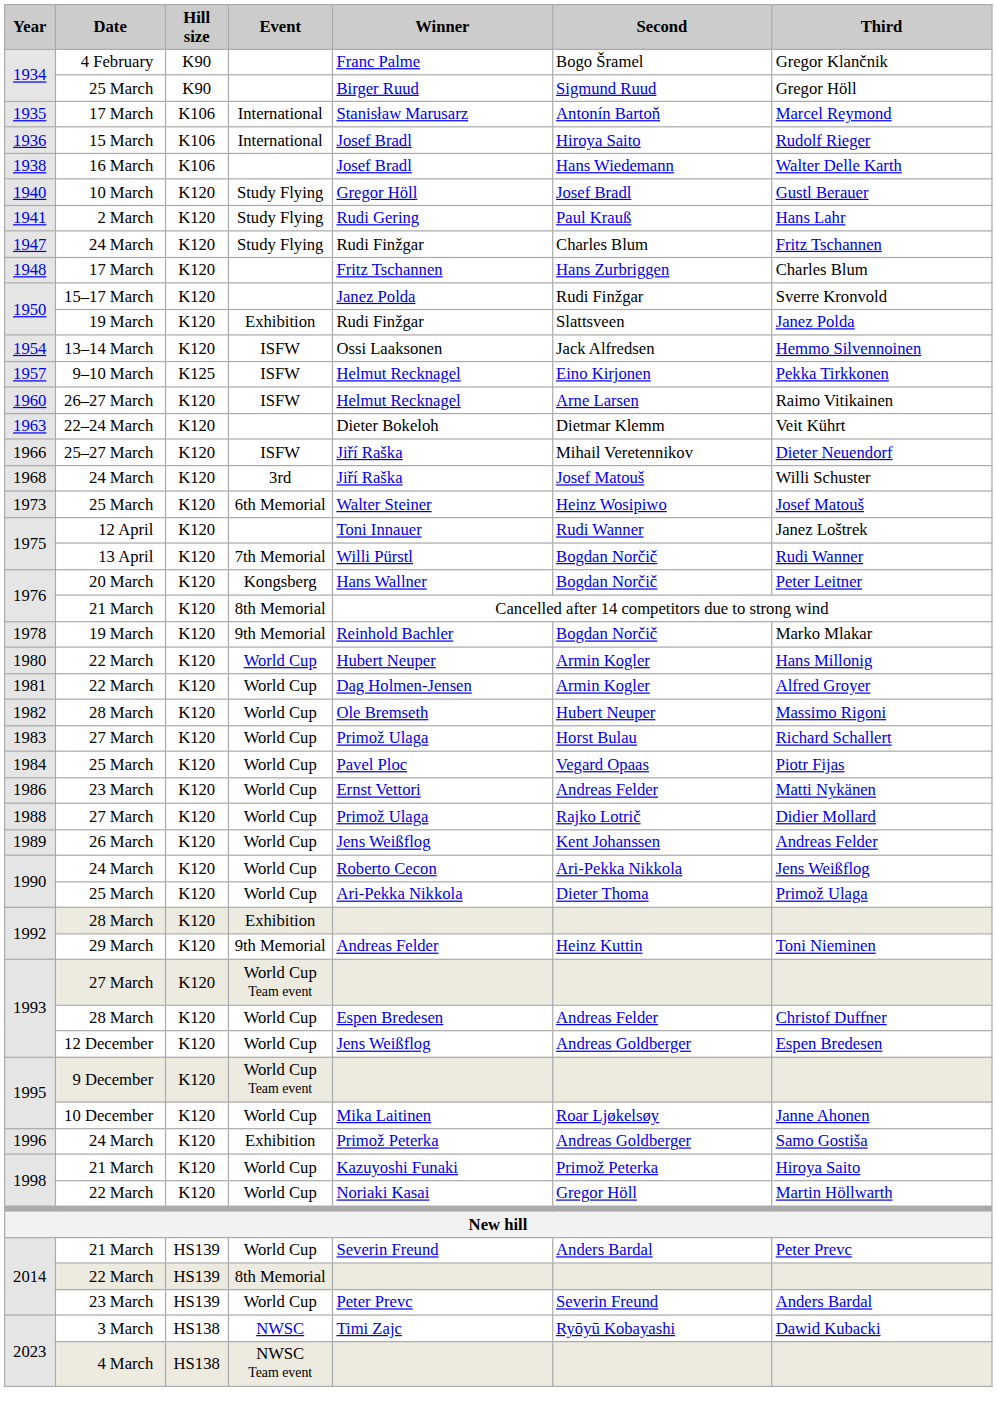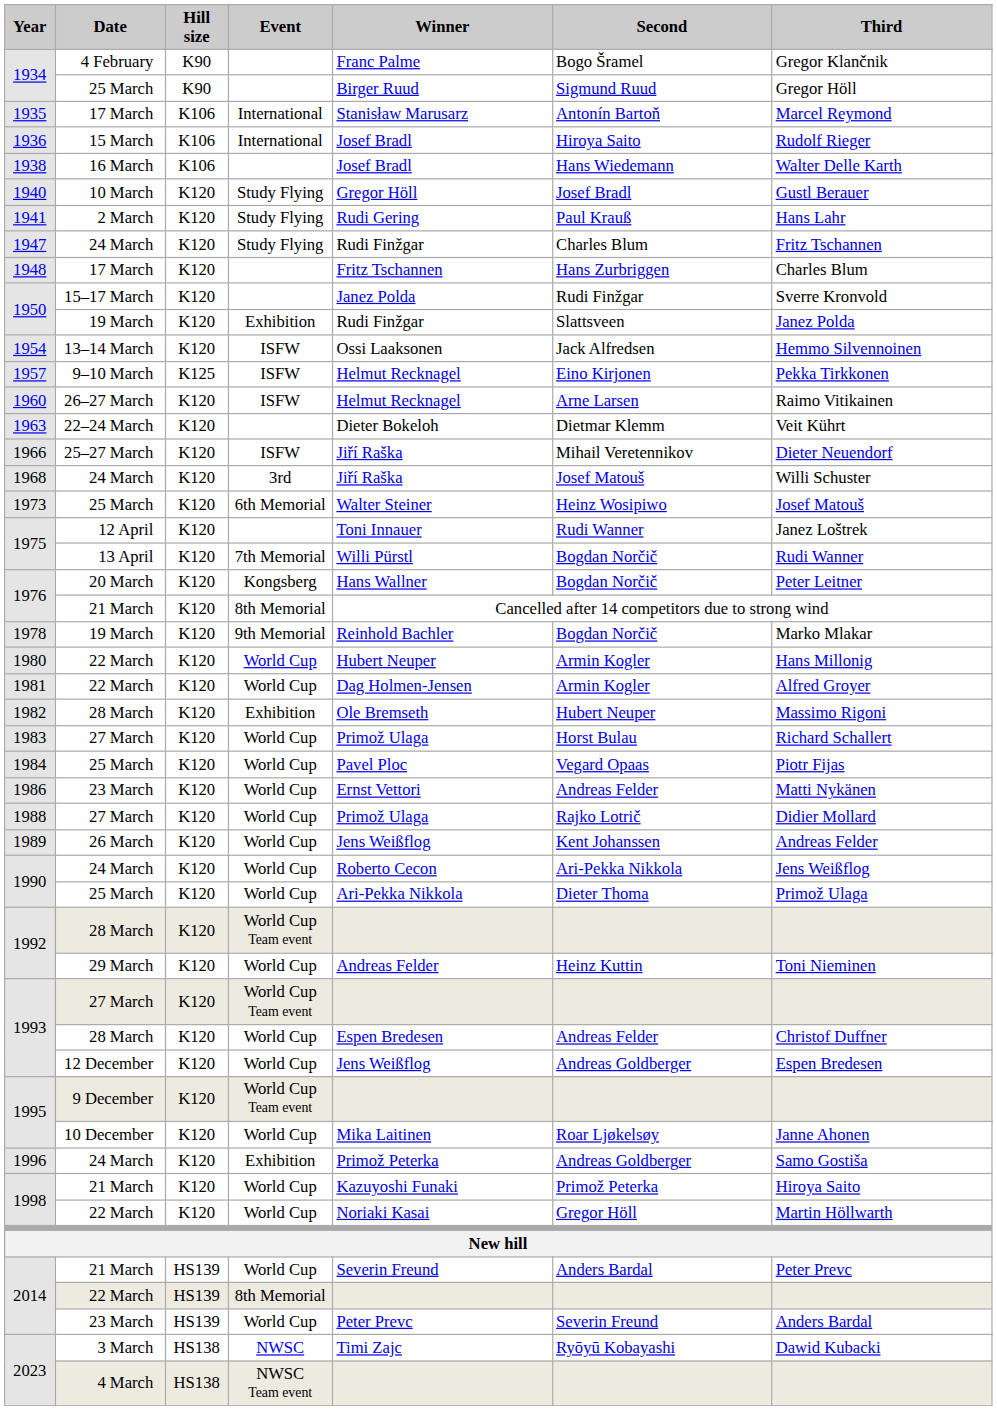 <table class="wikitable plainrowheaders" style="background:#fff; font-size:86%; line-height:15px; border:grey solid 1px; border-collapse:collapse;">
 <tr style="background:#ccc; text-align:center;">
 <th style="background:#ccc;" width="35">Year</th>
 <th style="background:#ccc;" width="85">Date</th>
 <th style="background:#ccc;" width="45">Hill size</th>
 <th style="background:#ccc;" width="80">Event</th>
 <th style="background:#ccc;" width="175">Winner</th>
 <th style="background:#ccc;" width="175">Second</th>
 <th style="background:#ccc;" width="175">Third</th>
 </tr>
 <tr>
 <td align=center bgcolor=#E5E5E5 rowspan=2><a href='#'>1934</a></td>
 <td align=right>4 February  </td>
 <td align=center>K90</td>
 <td align=center></td>
 <td> <a href='#'>Franc Palme</a></td>
 <td> Bogo Šramel</td>
 <td> Gregor Klančnik</td>
 </tr>
 <tr>
 <td align=right>25 March  </td>
 <td align=center>K90</td>
 <td align=center></td>
 <td> <a href='#'>Birger Ruud</a></td>
 <td> <a href='#'>Sigmund Ruud</a></td>
 <td> Gregor Höll</td>
 </tr>
 <tr>
 <td align=center bgcolor=#E5E5E5><a href='#'>1935</a></td>
 <td align=right>17 March  </td>
 <td align=center>K106</td>
 <td align=center>International</td>
 <td> <a href='#'>Stanisław Marusarz</a></td>
 <td> <a href='#'>Antonín Bartoň</a></td>
 <td> <a href='#'>Marcel Reymond</a></td>
 </tr>
 <tr>
 <td align=center bgcolor=#E5E5E5><a href='#'>1936</a></td>
 <td align=right>15 March  </td>
 <td align=center>K106</td>
 <td align=center>International</td>
 <td> <a href='#'>Josef Bradl</a></td>
 <td> <a href='#'>Hiroya Saito</a></td>
 <td> <a href='#'>Rudolf Rieger</a></td>
 </tr>
 <tr>
 <td align=center bgcolor=#E5E5E5><a href='#'>1938</a></td>
 <td align=right>16 March  </td>
 <td align=center>K106</td>
 <td align=center></td>
 <td> <a href='#'>Josef Bradl</a></td>
 <td> <a href='#'>Hans Wiedemann</a></td>
 <td> <a href='#'>Walter Delle Karth</a></td>
 </tr>
 <tr>
 <td align=center bgcolor=#E5E5E5><a href='#'>1940</a></td>
 <td align=right>10 March  </td>
 <td align=center>K120</td>
 <td align=center>Study Flying</td>
 <td> <a href='#'>Gregor Höll</a></td>
 <td> <a href='#'>Josef Bradl</a></td>
 <td> <a href='#'>Gustl Berauer</a></td>
 </tr>
 <tr>
 <td align=center bgcolor=#E5E5E5><a href='#'>1941</a></td>
 <td align=right>2 March  </td>
 <td align=center>K120</td>
 <td align=center>Study Flying</td>
 <td> <a href='#'>Rudi Gering</a></td>
 <td> <a href='#'>Paul Krauß</a></td>
 <td> <a href='#'>Hans Lahr</a></td>
 </tr>
 <tr>
 <td align=center bgcolor=#E5E5E5><a href='#'>1947</a></td>
 <td align=right>24 March  </td>
 <td align=center>K120</td>
 <td align=center>Study Flying</td>
 <td> Rudi Finžgar</td>
 <td> Charles Blum</td>
 <td> <a href='#'>Fritz Tschannen</a></td>
 </tr>
 <tr>
 <td align=center bgcolor=#E5E5E5><a href='#'>1948</a></td>
 <td align=right>17 March  </td>
 <td align=center>K120</td>
 <td align=center></td>
 <td> <a href='#'>Fritz Tschannen</a></td>
 <td> <a href='#'>Hans Zurbriggen</a></td>
 <td> Charles Blum</td>
 </tr>
 <tr>
 <td align=center bgcolor=#E5E5E5 rowspan=2><a href='#'>1950</a></td>
 <td align=right>15–17 March  </td>
 <td align=center>K120</td>
 <td align=center></td>
 <td> <a href='#'>Janez Polda</a></td>
 <td> Rudi Finžgar</td>
 <td> Sverre Kronvold</td>
 </tr>
 <tr>
 <td align=right>19 March  </td>
 <td align=center>K120</td>
 <td align=center>Exhibition</td>
 <td> Rudi Finžgar</td>
 <td> Slattsveen</td>
 <td> <a href='#'>Janez Polda</a></td>
 </tr>
 <tr>
 <td align=center bgcolor=#E5E5E5><a href='#'>1954</a></td>
 <td align=right>13–14 March  </td>
 <td align=center>K120</td>
 <td align=center>ISFW</td>
 <td> Ossi Laaksonen</td>
 <td> Jack Alfredsen</td>
 <td> <a href='#'>Hemmo Silvennoinen</a></td>
 </tr>
 <tr>
 <td align=center bgcolor=#E5E5E5><a href='#'>1957</a></td>
 <td align=right>9–10 March  </td>
 <td align=center>K125</td>
 <td align=center>ISFW</td>
 <td> <a href='#'>Helmut Recknagel</a></td>
 <td> <a href='#'>Eino Kirjonen</a></td>
 <td> <a href='#'>Pekka Tirkkonen</a></td>
 </tr>
 <tr>
 <td align=center bgcolor=#E5E5E5><a href='#'>1960</a></td>
 <td align=right>26–27 March  </td>
 <td align=center>K120</td>
 <td align=center>ISFW</td>
 <td> <a href='#'>Helmut Recknagel</a></td>
 <td> <a href='#'>Arne Larsen</a></td>
 <td> Raimo Vitikainen</td>
 </tr>
 <tr>
 <td align=center bgcolor=#E5E5E5><a href='#'>1963</a></td>
 <td align=right>22–24 March  </td>
 <td align=center>K120</td>
 <td align=center></td>
 <td> Dieter Bokeloh</td>
 <td> Dietmar Klemm</td>
 <td> Veit Kührt</td>
 </tr>
 <tr>
 <td align=center bgcolor=#E5E5E5>1966</td>
 <td align=right>25–27 March  </td>
 <td align=center>K120</td>
 <td align=center>ISFW</td>
 <td> <a href='#'>Jiří Raška</a></td>
 <td> Mihail Veretennikov</td>
 <td> <a href='#'>Dieter Neuendorf</a></td>
 </tr>
 <tr>
 <td align=center bgcolor=#E5E5E5>1968</td>
 <td align=right>24 March  </td>
 <td align=center>K120</td>
 <td align=center>3rd </td>
 <td> <a href='#'>Jiří Raška</a></td>
 <td> <a href='#'>Josef Matouš</a></td>
 <td> Willi Schuster</td>
 </tr>
 <tr>
 <td align=center bgcolor=#E5E5E5>1973</td>
 <td align=right>25 March  </td>
 <td align=center>K120</td>
 <td align=center>6th Memorial</td>
 <td> <a href='#'>Walter Steiner</a></td>
 <td> <a href='#'>Heinz Wosipiwo</a></td>
 <td> <a href='#'>Josef Matouš</a></td>
 </tr>
 <tr>
 <td align=center bgcolor=#E5E5E5 rowspan=2>1975</td>
 <td align=right>12 April  </td>
 <td align=center>K120</td>
 <td align=center></td>
 <td> <a href='#'>Toni Innauer</a></td>
 <td> <a href='#'>Rudi Wanner</a></td>
 <td> Janez Loštrek</td>
 </tr>
 <tr>
 <td align=right>13 April  </td>
 <td align=center>K120</td>
 <td align=center>7th Memorial</td>
 <td> <a href='#'>Willi Pürstl</a></td>
 <td> <a href='#'>Bogdan Norčič</a></td>
 <td> <a href='#'>Rudi Wanner</a></td>
 </tr>
 <tr>
 <td align=center bgcolor=#E5E5E5 rowspan=2>1976</td>
 <td align=right>20 March  </td>
 <td align=center>K120</td>
 <td align=center>Kongsberg</td>
 <td> <a href='#'>Hans Wallner</a></td>
 <td> <a href='#'>Bogdan Norčič</a></td>
 <td> <a href='#'>Peter Leitner</a></td>
 </tr>
 <tr>
 <td align=right>21 March  </td>
 <td align=center>K120</td>
 <td align=center>8th Memorial</td>
 <td colspan="3" align="center">Cancelled after 14 competitors due to strong wind</td>
 </tr>
 <tr>
 <td align=center bgcolor=#E5E5E5>1978</td>
 <td align=right>19 March  </td>
 <td align=center>K120</td>
 <td align=center>9th Memorial</td>
 <td> <a href='#'>Reinhold Bachler</a></td>
 <td> <a href='#'>Bogdan Norčič</a></td>
 <td> Marko Mlakar</td>
 </tr>
 <tr>
 <td align=center bgcolor=#E5E5E5>1980</td>
 <td align=right>22 March  </td>
 <td align=center>K120</td>
 <td align=center><a href='#'>World Cup</a></td>
 <td> <a href='#'>Hubert Neuper</a></td>
 <td> <a href='#'>Armin Kogler</a></td>
 <td> <a href='#'>Hans Millonig</a></td>
 </tr>
 <tr>
 <td align=center bgcolor=#E5E5E5>1981</td>
 <td align=right>22 March  </td>
 <td align=center>K120</td>
 <td align=center>World Cup</td>
 <td> <a href='#'>Dag Holmen-Jensen</a></td>
 <td> <a href='#'>Armin Kogler</a></td>
 <td> <a href='#'>Alfred Groyer</a></td>
 </tr>
 <tr>
 <td align=center bgcolor=#E5E5E5>1982</td>
 <td align=right>28 March  </td>
 <td align=center>K120</td>
-<td align=center>World Cup</td>
+<td align=center>Exhibition</td>
 <td> <a href='#'>Ole Bremseth</a></td>
 <td> <a href='#'>Hubert Neuper</a></td>
 <td> <a href='#'>Massimo Rigoni</a></td>
 </tr>
 <tr>
 <td align=center bgcolor=#E5E5E5>1983</td>
 <td align=right>27 March  </td>
 <td align=center>K120</td>
 <td align=center>World Cup</td>
 <td> <a href='#'>Primož Ulaga</a></td>
 <td> <a href='#'>Horst Bulau</a></td>
 <td> <a href='#'>Richard Schallert</a></td>
 </tr>
 <tr>
 <td align=center bgcolor=#E5E5E5>1984</td>
 <td align=right>25 March  </td>
 <td align=center>K120</td>
 <td align=center>World Cup</td>
 <td> <a href='#'>Pavel Ploc</a></td>
 <td> <a href='#'>Vegard Opaas</a></td>
 <td> <a href='#'>Piotr Fijas</a></td>
 </tr>
 <tr>
 <td align=center bgcolor=#E5E5E5>1986</td>
 <td align=right>23 March  </td>
 <td align=center>K120</td>
 <td align=center>World Cup</td>
 <td> <a href='#'>Ernst Vettori</a></td>
 <td> <a href='#'>Andreas Felder</a></td>
 <td> <a href='#'>Matti Nykänen</a></td>
 </tr>
 <tr>
 <td align=center bgcolor=#E5E5E5>1988</td>
 <td align=right>27 March  </td>
 <td align=center>K120</td>
 <td align=center>World Cup</td>
 <td> <a href='#'>Primož Ulaga</a></td>
 <td> <a href='#'>Rajko Lotrič</a></td>
 <td> <a href='#'>Didier Mollard</a></td>
 </tr>
 <tr>
 <td align=center bgcolor=#E5E5E5>1989</td>
 <td align=right>26 March  </td>
 <td align=center>K120</td>
 <td align=center>World Cup</td>
 <td> <a href='#'>Jens Weißflog</a></td>
 <td> <a href='#'>Kent Johanssen</a></td>
 <td> <a href='#'>Andreas Felder</a></td>
 </tr>
 <tr>
 <td align=center bgcolor=#E5E5E5 rowspan=2>1990</td>
 <td align=right>24 March  </td>
 <td align=center>K120</td>
 <td align=center>World Cup</td>
 <td> <a href='#'>Roberto Cecon</a></td>
 <td> <a href='#'>Ari-Pekka Nikkola</a></td>
 <td> <a href='#'>Jens Weißflog</a></td>
 </tr>
 <tr>
 <td align=right>25 March  </td>
 <td align=center>K120</td>
 <td align=center>World Cup</td>
 <td> <a href='#'>Ari-Pekka Nikkola</a></td>
 <td> <a href='#'>Dieter Thoma</a></td>
 <td> <a href='#'>Primož Ulaga</a></td>
 </tr>
 <tr bgcolor=#EDEAE0>
 <td align=center bgcolor=#E5E5E5 rowspan=2>1992</td>
 <td align=right>28 March  </td>
 <td align=center>K120</td>
-<td align=center>Exhibition</td>
+<td align=center>World Cup<br><small>Team event</small></td>
 <td></td>
 <td></td>
 <td></td>
 </tr>
 <tr>
 <td align=right>29 March  </td>
 <td align=center>K120</td>
-<td align=center>9th Memorial</td>
+<td align=center>World Cup</td>
 <td> <a href='#'>Andreas Felder</a></td>
 <td> <a href='#'>Heinz Kuttin</a></td>
 <td> <a href='#'>Toni Nieminen</a></td>
 </tr>
 <tr bgcolor=#EDEAE0>
 <td align=center bgcolor=#E5E5E5 rowspan=3>1993</td>
 <td align=right>27 March  </td>
 <td align=center>K120</td>
 <td align=center>World Cup<br><small>Team event</small></td>
 <td></td>
 <td></td>
 <td></td>
 </tr>
 <tr>
 <td align=right>28 March  </td>
 <td align=center>K120</td>
 <td align=center>World Cup</td>
 <td> <a href='#'>Espen Bredesen</a></td>
 <td> <a href='#'>Andreas Felder</a></td>
 <td> <a href='#'>Christof Duffner</a></td>
 </tr>
 <tr>
 <td align=right>12 December  </td>
 <td align=center>K120</td>
 <td align=center>World Cup</td>
 <td> <a href='#'>Jens Weißflog</a></td>
 <td> <a href='#'>Andreas Goldberger</a></td>
 <td> <a href='#'>Espen Bredesen</a></td>
 </tr>
 <tr bgcolor=#EDEAE0>
 <td align=center bgcolor=#E5E5E5 rowspan=2>1995</td>
 <td align=right>9 December  </td>
 <td align=center>K120</td>
 <td align=center>World Cup<br><small>Team event</small></td>
 <td></td>
 <td></td>
 <td></td>
 </tr>
 <tr>
 <td align=right>10 December  </td>
 <td align=center>K120</td>
 <td align=center>World Cup</td>
 <td> <a href='#'>Mika Laitinen</a></td>
 <td> <a href='#'>Roar Ljøkelsøy</a></td>
 <td> <a href='#'>Janne Ahonen</a></td>
 </tr>
 <tr>
 <td align=center bgcolor=#E5E5E5>1996</td>
 <td align=right>24 March  </td>
 <td align=center>K120</td>
 <td align=center>Exhibition</td>
 <td> <a href='#'>Primož Peterka</a></td>
 <td> <a href='#'>Andreas Goldberger</a></td>
 <td> <a href='#'>Samo Gostiša</a></td>
 </tr>
 <tr>
 <td align=center bgcolor=#E5E5E5 rowspan=2>1998</td>
 <td align=right>21 March  </td>
 <td align=center>K120</td>
 <td align=center>World Cup</td>
 <td> <a href='#'>Kazuyoshi Funaki</a></td>
 <td> <a href='#'>Primož Peterka</a></td>
 <td> <a href='#'>Hiroya Saito</a></td>
 </tr>
 <tr>
 <td align=right>22 March  </td>
 <td align=center>K120</td>
 <td align=center>World Cup</td>
 <td> <a href='#'>Noriaki Kasai</a></td>
 <td> <a href='#'>Gregor Höll</a></td>
 <td> <a href='#'>Martin Höllwarth</a></td>
 </tr>
 <tr style="background:#EEEEEE;">
 <th scope="col" colspan=7 width=40px style="border-top-width:5px">New hill</th>
 </tr>
 <tr>
 <td align=center bgcolor=#E5E5E5 rowspan=3>2014</td>
 <td align=right>21 March  </td>
 <td align=center>HS139</td>
 <td align=center>World Cup</td>
 <td> <a href='#'>Severin Freund</a></td>
 <td> <a href='#'>Anders Bardal</a></td>
 <td> <a href='#'>Peter Prevc</a></td>
 </tr>
 <tr bgcolor=#EDEAE0>
 <td align=right>22 March  </td>
 <td align=center>HS139</td>
 <td align=center>8th Memorial</td>
 <td></td>
 <td></td>
 <td></td>
 </tr>
 <tr>
 <td align=right>23 March  </td>
 <td align=center>HS139</td>
 <td align=center>World Cup</td>
 <td> <a href='#'>Peter Prevc</a></td>
 <td> <a href='#'>Severin Freund</a></td>
 <td> <a href='#'>Anders Bardal</a></td>
 </tr>
 <tr>
 <td align=center bgcolor=#E5E5E5 rowspan=2>2023</td>
 <td align=right>3 March  </td>
 <td align=center>HS138</td>
 <td align=center><a href='#'>NWSC</a></td>
 <td> <a href='#'>Timi Zajc</a></td>
 <td> <a href='#'>Ryōyū Kobayashi</a></td>
 <td> <a href='#'>Dawid Kubacki</a></td>
 </tr>
 <tr bgcolor=#EDEAE0>
 <td align=right>4 March  </td>
 <td align=center>HS138</td>
 <td align=center>NWSC<br><small>Team event</small></td>
 <td></td>
 <td></td>
 <td></td>
 </tr>
 </table>
